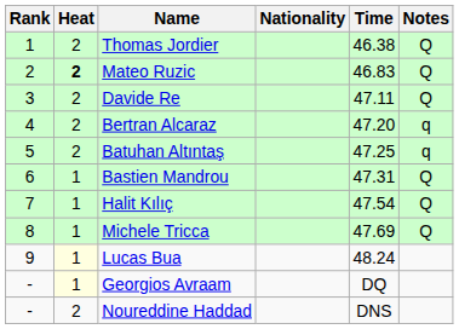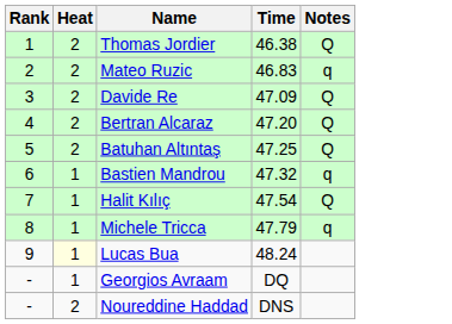 <table class="wikitable sortable" style="text-align:center;font-size:95%">
 <tr>
 <th>Rank</th>
 <th>Heat</th>
 <th>Name</th>
-<th>Nationality</th>
 <th>Time</th>
 <th>Notes</th>
 </tr>
 <tr bgcolor=ccffcc>
 <td>1</td>
 <td>2</td>
 <td align=left><a href='#'>Thomas Jordier</a></td>
-<td align=left></td>
 <td>46.38</td>
 <td>Q</td>
 </tr>
 <tr bgcolor=ccffcc>
 <td>2</td>
-<td><strong>2</strong></td>
+<td>2</td>
 <td align=left><a href='#'>Mateo Ruzic</a></td>
-<td align=left></td>
 <td>46.83</td>
-<td>Q</td>
+<td>q</td>
 </tr>
 <tr bgcolor=ccffcc>
 <td>3</td>
 <td>2</td>
 <td align=left><a href='#'>Davide Re</a></td>
-<td align=left></td>
-<td>47.11</td>
+<td>47.09</td>
 <td>Q</td>
 </tr>
 <tr bgcolor=ccffcc>
 <td>4</td>
 <td>2</td>
 <td align=left><a href='#'>Bertran Alcaraz</a></td>
-<td align=left></td>
 <td>47.20</td>
-<td>q</td>
+<td>Q</td>
 </tr>
 <tr bgcolor=ccffcc>
 <td>5</td>
 <td>2</td>
 <td align=left><a href='#'>Batuhan Altıntaş</a></td>
-<td align=left></td>
 <td>47.25</td>
-<td>q</td>
+<td>Q</td>
 </tr>
 <tr bgcolor=ccffcc>
 <td>6</td>
 <td>1</td>
 <td align=left><a href='#'>Bastien Mandrou</a></td>
-<td align=left></td>
-<td>47.31</td>
-<td>Q</td>
+<td>47.32</td>
+<td>q</td>
 </tr>
 <tr bgcolor=ccffcc>
 <td>7</td>
 <td>1</td>
 <td align=left><a href='#'>Halit Kılıç</a></td>
-<td align=left></td>
 <td>47.54</td>
 <td>Q</td>
 </tr>
 <tr bgcolor=ccffcc>
 <td>8</td>
 <td>1</td>
 <td align=left><a href='#'>Michele Tricca</a></td>
-<td align=left></td>
-<td>47.69</td>
-<td>Q</td>
+<td>47.79</td>
+<td>q</td>
 </tr>
 <tr>
 <td>9</td>
 <td style="background: lightyellow;">1</td>
 <td align=left><a href='#'>Lucas Bua</a></td>
-<td align=left></td>
 <td>48.24</td>
 <td></td>
 </tr>
 <tr>
 <td>-</td>
-<td style="background: lightyellow;">1</td>
+<td>1</td>
 <td align=left><a href='#'>Georgios Avraam</a></td>
-<td align=left></td>
 <td>DQ</td>
 <td></td>
 </tr>
 <tr>
 <td>-</td>
 <td>2</td>
 <td align=left><a href='#'>Noureddine Haddad</a></td>
-<td align=left></td>
 <td>DNS</td>
 <td></td>
 </tr>
 </table>
